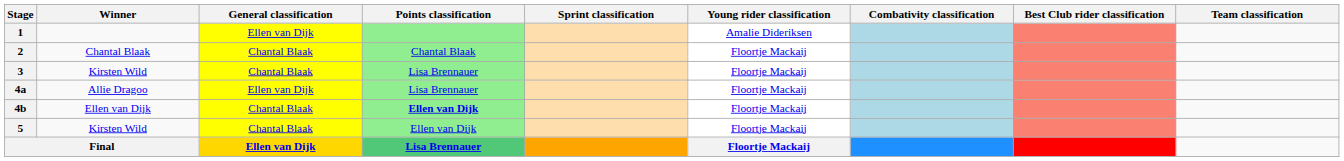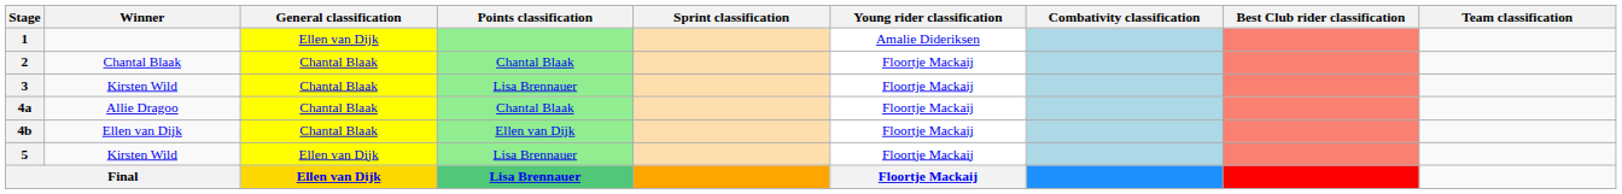 <table class="wikitable" style="text-align: center; font-size:smaller;">
 <tr>
 <th style="width:1%;">Stage</th>
 <th style="width:12%;">Winner</th>
 <th style="width:12%;">General classification<br></th>
 <th style="width:12%;">Points classification<br></th>
 <th style="width:12%;">Sprint classification<br></th>
 <th style="width:12%;">Young rider classification<br></th>
 <th style="width:12%;">Combativity classification<br></th>
 <th style="width:12%;">Best Club rider classification<br></th>
 <th style="width:12%;">Team classification</th>
 </tr>
 <tr>
 <th>1</th>
 <td></td>
 <td style="background:yellow;"><a href='#'>Ellen van Dijk</a></td>
 <td style="background:lightgreen;"></td>
 <td style="background:navajowhite;"></td>
 <td style="background:white;"><a href='#'>Amalie Dideriksen</a></td>
 <td style="background:lightblue;"></td>
 <td style="background:salmon;"></td>
 <td></td>
 </tr>
 <tr>
 <th>2</th>
 <td><a href='#'>Chantal Blaak</a></td>
 <td style="background:yellow;"><a href='#'>Chantal Blaak</a></td>
 <td style="background:lightgreen;"><a href='#'>Chantal Blaak</a></td>
 <td style="background:navajowhite;"></td>
 <td style="background:white;"><a href='#'>Floortje Mackaij</a></td>
 <td style="background:lightblue;"></td>
 <td style="background:salmon;"></td>
 <td></td>
 </tr>
 <tr>
 <th>3</th>
 <td><a href='#'>Kirsten Wild</a></td>
 <td style="background:yellow;"><a href='#'>Chantal Blaak</a></td>
 <td style="background:lightgreen;"><a href='#'>Lisa Brennauer</a></td>
 <td style="background:navajowhite;"></td>
 <td style="background:white;"><a href='#'>Floortje Mackaij</a></td>
 <td style="background:lightblue;"></td>
 <td style="background:salmon;"></td>
 <td></td>
 </tr>
 <tr>
 <th>4a</th>
 <td><a href='#'>Allie Dragoo</a></td>
-<td style="background:yellow;"><a href='#'>Ellen van Dijk</a></td>
-<td style="background:lightgreen;"><a href='#'>Lisa Brennauer</a></td>
+<td style="background:yellow;"><a href='#'>Chantal Blaak</a></td>
+<td style="background:lightgreen;"><a href='#'>Chantal Blaak</a></td>
 <td style="background:navajowhite;"></td>
 <td style="background:white;"><a href='#'>Floortje Mackaij</a></td>
 <td style="background:lightblue;"></td>
 <td style="background:salmon;"></td>
 <td></td>
 </tr>
 <tr>
 <th>4b</th>
 <td><a href='#'>Ellen van Dijk</a></td>
 <td style="background:yellow;"><a href='#'>Chantal Blaak</a></td>
-<td style="background:lightgreen;"><strong><a href='#'>Ellen van Dijk</a></strong></td>
+<td style="background:lightgreen;"><a href='#'>Ellen van Dijk</a></td>
 <td style="background:navajowhite;"></td>
 <td style="background:white;"><a href='#'>Floortje Mackaij</a></td>
 <td style="background:lightblue;"></td>
 <td style="background:salmon;"></td>
 <td></td>
 </tr>
 <tr>
 <th>5</th>
 <td><a href='#'>Kirsten Wild</a></td>
-<td style="background:yellow;"><a href='#'>Chantal Blaak</a></td>
-<td style="background:lightgreen;"><a href='#'>Ellen van Dijk</a></td>
+<td style="background:yellow;"><a href='#'>Ellen van Dijk</a></td>
+<td style="background:lightgreen;"><a href='#'>Lisa Brennauer</a></td>
 <td style="background:navajowhite;"></td>
 <td style="background:white;"><a href='#'>Floortje Mackaij</a></td>
 <td style="background:lightblue;"></td>
 <td style="background:salmon;"></td>
 <td></td>
 </tr>
 <tr>
 <th colspan="2"><strong>Final</strong></th>
 <th style="background:gold;"><a href='#'>Ellen van Dijk</a></th>
 <th style="background:#50c878;"><a href='#'>Lisa Brennauer</a></th>
 <th style="background:orange;"></th>
 <th style="background:offwhite;"><a href='#'>Floortje Mackaij</a></th>
 <th style="background:dodgerblue;"></th>
 <th style="background:red;"></th>
 <td></td>
 </tr>
 </table>
